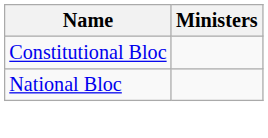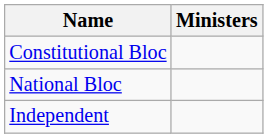 <table class="wikitable">
 <tr>
 <th>Name</th>
 <th>Ministers</th>
 </tr>
 <tr>
 <td> <a href='#'>Constitutional Bloc</a></td>
 <td></td>
 </tr>
 <tr>
 <td> <a href='#'>National Bloc</a></td>
 <td></td>
 </tr>
+<tr>
+<td> <a href='#'>Independent</a></td>
+<td></td>
+</tr>
 </table>
